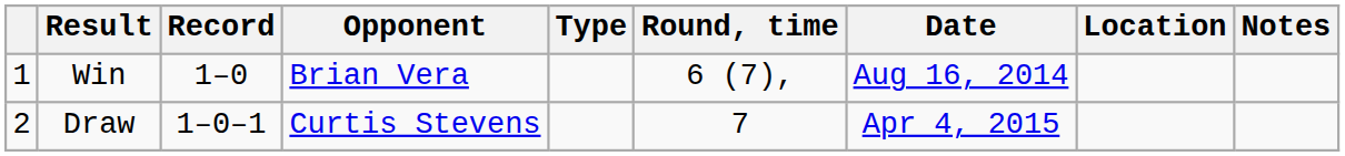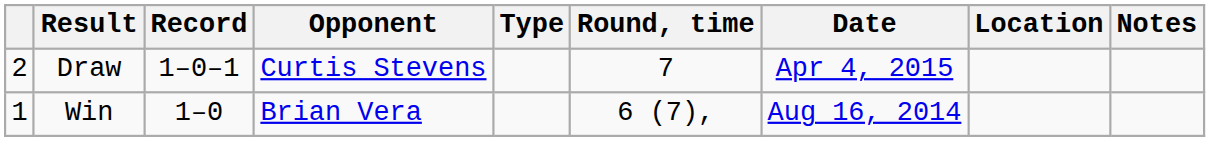 <table class="wikitable" style="text-align:center; font-size:95%">
 <tr>
 <th></th>
 <th>Result</th>
 <th>Record</th>
 <th>Opponent</th>
 <th>Type</th>
 <th>Round, time</th>
 <th>Date</th>
 <th>Location</th>
 <th>Notes</th>
 </tr>
 <tr>
+<td>2</td>
+<td>Draw</td>
+<td>1–0–1</td>
+<td style="text-align:left;"> <a href='#'>Curtis Stevens</a></td>
+<td></td>
+<td>7</td>
+<td><a href='#'>Apr 4, 2015</a></td>
+<td style="text-align:left;"> </td>
+<td style="text-align:left;"></td>
+</tr>
+<tr>
 <td>1</td>
 <td>Win</td>
 <td>1–0</td>
 <td style="text-align:left;"> <a href='#'>Brian Vera</a></td>
 <td></td>
 <td>6 (7), </td>
 <td><a href='#'>Aug 16, 2014</a></td>
 <td style="text-align:left;"> </td>
 <td style="text-align:left;"></td>
 </tr>
-<tr>
-<td>2</td>
-<td>Draw</td>
-<td>1–0–1</td>
-<td style="text-align:left;"> <a href='#'>Curtis Stevens</a></td>
-<td></td>
-<td>7</td>
-<td><a href='#'>Apr 4, 2015</a></td>
-<td style="text-align:left;"> </td>
-<td style="text-align:left;"></td>
-</tr>
 </table>
